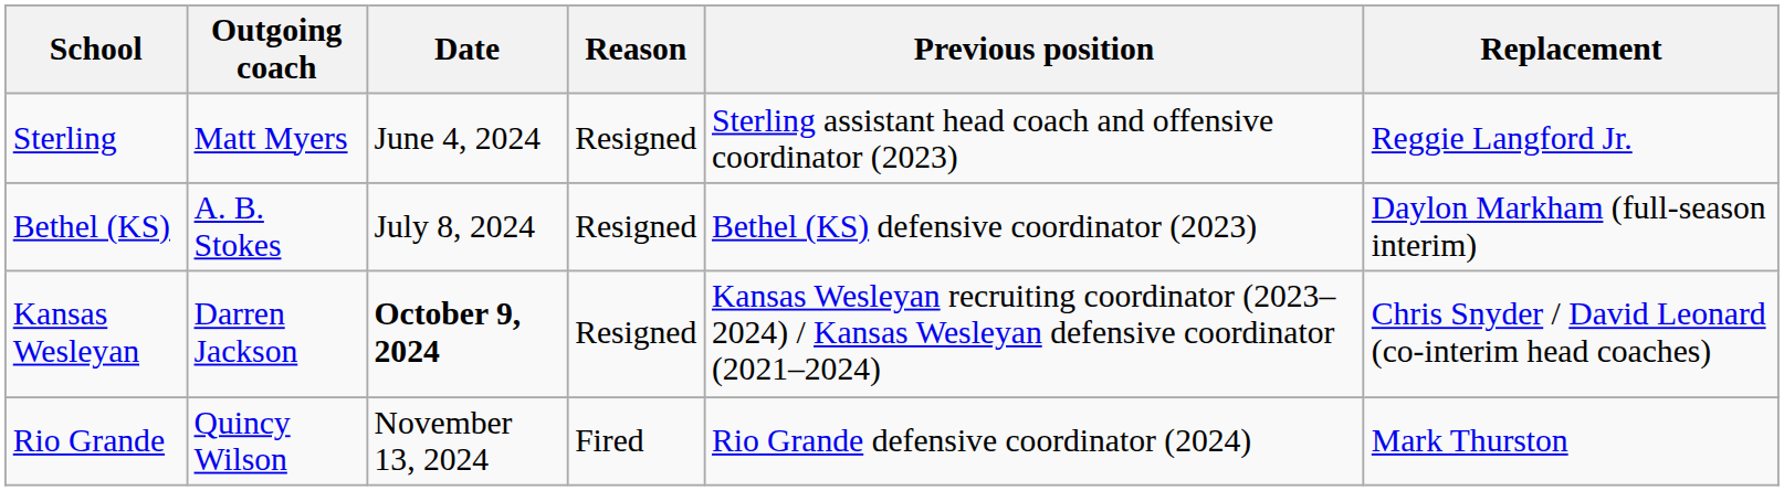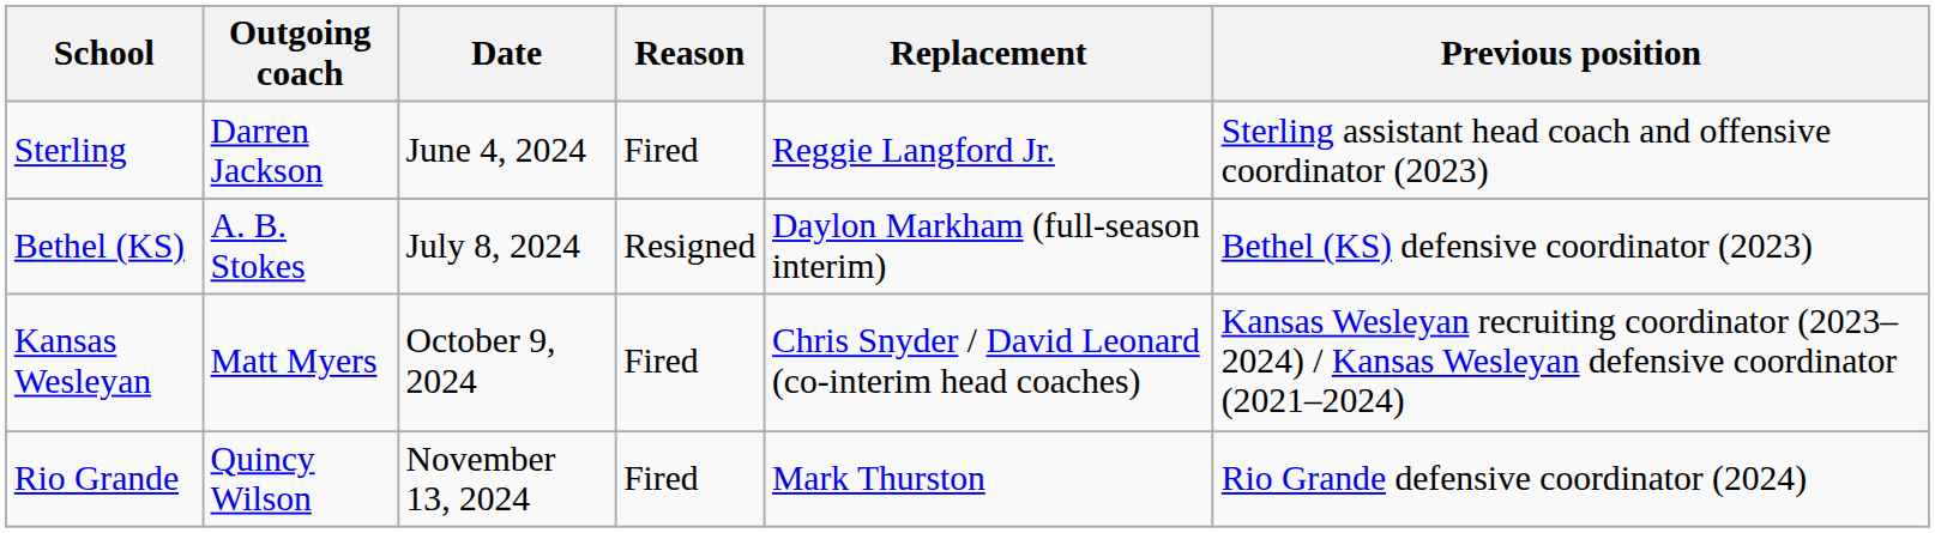 <table class="wikitable sortable">
 <tr>
 <th>School</th>
 <th>Outgoing coach</th>
 <th>Date</th>
 <th>Reason</th>
+<th>Replacement</th>
 <th>Previous position</th>
-<th>Replacement</th>
 </tr>
 <tr>
 <td><a href='#'>Sterling</a></td>
-<td><a href='#'>Matt Myers</a></td>
+<td><a href='#'>Darren Jackson</a></td>
 <td>June 4, 2024</td>
-<td>Resigned</td>
+<td>Fired</td>
+<td><a href='#'>Reggie Langford Jr.</a></td>
 <td><a href='#'>Sterling</a> assistant head coach and offensive coordinator (2023)</td>
-<td><a href='#'>Reggie Langford Jr.</a></td>
 </tr>
 <tr>
 <td><a href='#'>Bethel (KS)</a></td>
 <td><a href='#'>A. B. Stokes</a></td>
 <td>July 8, 2024</td>
 <td>Resigned</td>
+<td><a href='#'>Daylon Markham</a> (full-season interim)</td>
 <td><a href='#'>Bethel (KS)</a> defensive coordinator (2023)</td>
-<td><a href='#'>Daylon Markham</a> (full-season interim)</td>
 </tr>
 <tr>
 <td><a href='#'>Kansas Wesleyan</a></td>
-<td><a href='#'>Darren Jackson</a></td>
-<td><strong>October 9, 2024</strong></td>
-<td>Resigned</td>
+<td><a href='#'>Matt Myers</a></td>
+<td>October 9, 2024</td>
+<td>Fired</td>
+<td><a href='#'>Chris Snyder</a> / <a href='#'>David Leonard</a> (co-interim head coaches)</td>
 <td><a href='#'>Kansas Wesleyan</a> recruiting coordinator (2023–2024) / <a href='#'>Kansas Wesleyan</a> defensive coordinator (2021–2024)</td>
-<td><a href='#'>Chris Snyder</a> / <a href='#'>David Leonard</a> (co-interim head coaches)</td>
 </tr>
 <tr>
 <td><a href='#'>Rio Grande</a></td>
 <td><a href='#'>Quincy Wilson</a></td>
 <td>November 13, 2024</td>
 <td>Fired</td>
+<td><a href='#'>Mark Thurston</a></td>
 <td><a href='#'>Rio Grande</a> defensive coordinator (2024)</td>
-<td><a href='#'>Mark Thurston</a></td>
 </tr>
 </table>
